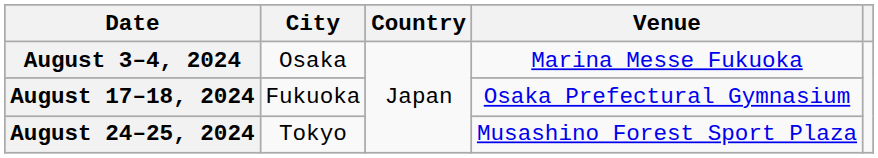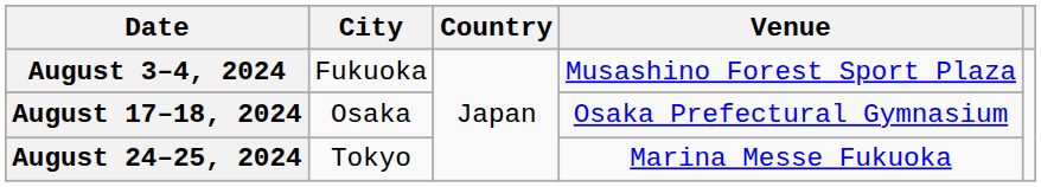 <table class="wikitable plainrowheaders" style="text-align:center">
 <tr>
 <th scope="col">Date</th>
 <th scope="col">City</th>
 <th scope="col">Country</th>
 <th scope="col">Venue</th>
 <th scope="col"></th>
 </tr>
 <tr>
 <th scope="row">August 3–4, 2024</th>
-<td>Osaka</td>
+<td>Fukuoka</td>
 <td rowspan="3">Japan</td>
-<td><a href='#'>Marina Messe Fukuoka</a></td>
+<td><a href='#'>Musashino Forest Sport Plaza</a></td>
 <td rowspan="3"></td>
 </tr>
 <tr>
 <th scope="row">August 17–18, 2024</th>
-<td>Fukuoka</td>
+<td>Osaka</td>
 <td><a href='#'>Osaka Prefectural Gymnasium</a></td>
 </tr>
 <tr>
 <th scope="row">August 24–25, 2024</th>
 <td>Tokyo</td>
-<td><a href='#'>Musashino Forest Sport Plaza</a></td>
+<td><a href='#'>Marina Messe Fukuoka</a></td>
 </tr>
 </table>
